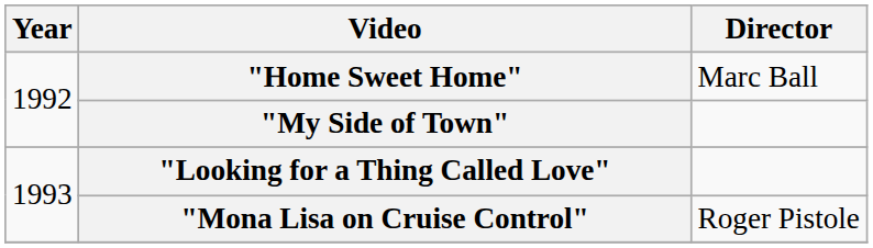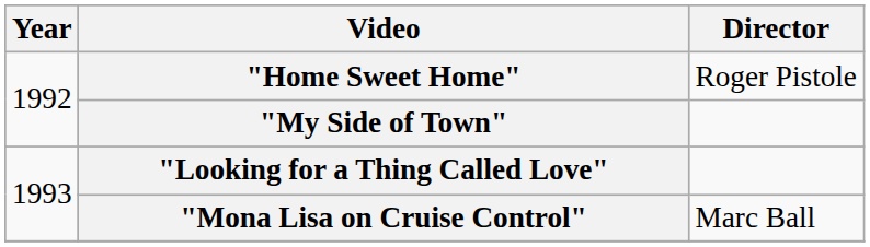 <table class="wikitable plainrowheaders">
 <tr>
 <th>Year</th>
 <th style="width:20em;">Video</th>
 <th>Director</th>
 </tr>
 <tr>
 <td rowspan="2">1992</td>
 <th scope="row">"Home Sweet Home"</th>
-<td>Marc Ball</td>
+<td>Roger Pistole</td>
 </tr>
 <tr>
 <th scope="row">"My Side of Town"</th>
 <td></td>
 </tr>
 <tr>
 <td rowspan="2">1993</td>
 <th scope="row">"Looking for a Thing Called Love"</th>
 <td></td>
 </tr>
 <tr>
 <th scope="row">"Mona Lisa on Cruise Control"</th>
-<td>Roger Pistole</td>
+<td>Marc Ball</td>
 </tr>
 <tr>
 </tr>
 </table>
